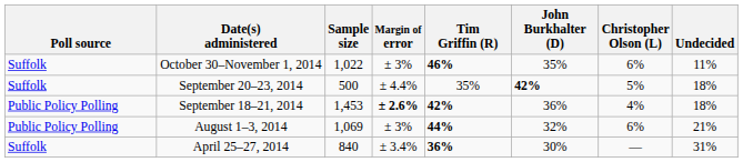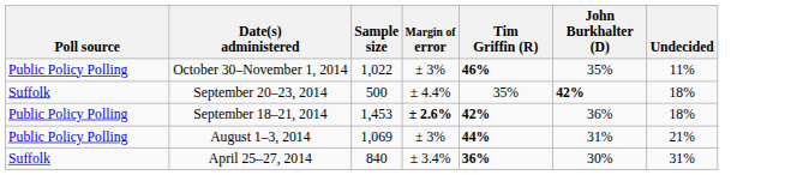 <table class="wikitable">
 <tr valign= bottom>
 <th style="width:180px;">Poll source</th>
 <th style="width:200px;">Date(s)<br>administered</th>
 <th class=small>Sample<br>size</th>
 <th class=small><small>Margin of</small><br>error</th>
 <th style="width:100px;">Tim<br>Griffin (R)</th>
 <th style="width:100px;">John<br>Burkhalter (D)</th>
-<th style="width:50px;">Christopher<br>Olson (L)</th>
 <th style="width:50px;">Undecided</th>
 </tr>
 <tr>
-<td><a href='#'>Suffolk</a></td>
+<td><a href='#'>Public Policy Polling</a></td>
 <td align=center>October 30–November 1, 2014</td>
 <td align=center>1,022</td>
 <td align=center>± 3%</td>
 <td><strong>46%</strong></td>
 <td align=center>35%</td>
-<td align=center>6%</td>
 <td align=center>11%</td>
 </tr>
 <tr>
 <td><a href='#'>Suffolk</a></td>
 <td align=center>September 20–23, 2014</td>
 <td align=center>500</td>
 <td align=center>± 4.4%</td>
 <td align=center>35%</td>
 <td><strong>42%</strong></td>
-<td align=center>5%</td>
 <td align=center>18%</td>
 </tr>
 <tr>
 <td><a href='#'>Public Policy Polling</a></td>
 <td align=center>September 18–21, 2014</td>
 <td align=center>1,453</td>
 <td align=center><strong>± 2.6%</strong></td>
 <td><strong>42%</strong></td>
 <td align=center>36%</td>
-<td align=center>4%</td>
 <td align=center>18%</td>
 </tr>
 <tr>
 <td><a href='#'>Public Policy Polling</a></td>
 <td align=center>August 1–3, 2014</td>
 <td align=center>1,069</td>
 <td align=center>± 3%</td>
 <td><strong>44%</strong></td>
-<td align=center>32%</td>
-<td align=center>6%</td>
+<td align=center>31%</td>
 <td align=center>21%</td>
 </tr>
 <tr>
 <td><a href='#'>Suffolk</a></td>
 <td align=center>April 25–27, 2014</td>
 <td align=center>840</td>
 <td align=center>± 3.4%</td>
 <td><strong>36%</strong></td>
 <td align=center>30%</td>
-<td align=center>—</td>
 <td align=center>31%</td>
 </tr>
 </table>
